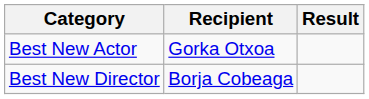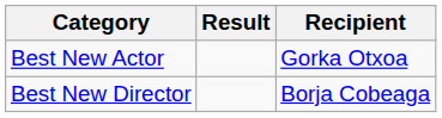 <table class="wikitable">
 <tr>
 <th>Category</th>
+<th>Result</th>
 <th>Recipient</th>
-<th>Result</th>
 </tr>
 <tr>
 <td><a href='#'>Best New Actor</a></td>
+<td></td>
 <td><a href='#'>Gorka Otxoa</a></td>
-<td></td>
 </tr>
 <tr>
 <td><a href='#'>Best New Director</a></td>
+<td></td>
 <td><a href='#'>Borja Cobeaga</a></td>
-<td></td>
 </tr>
 </table>
